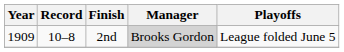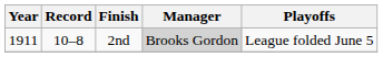 <table class="wikitable">
 <tr>
 <th>Year</th>
 <th>Record</th>
 <th>Finish</th>
 <th>Manager</th>
 <th>Playoffs</th>
 </tr>
 <tr align=center>
-<td>1909</td>
+<td>1911</td>
 <td>10–8</td>
 <td>2nd</td>
 <td style="background: lightgrey;">Brooks Gordon</td>
 <td>League folded June 5</td>
 </tr>
 <tr align=center>
 </tr>
 </table>
